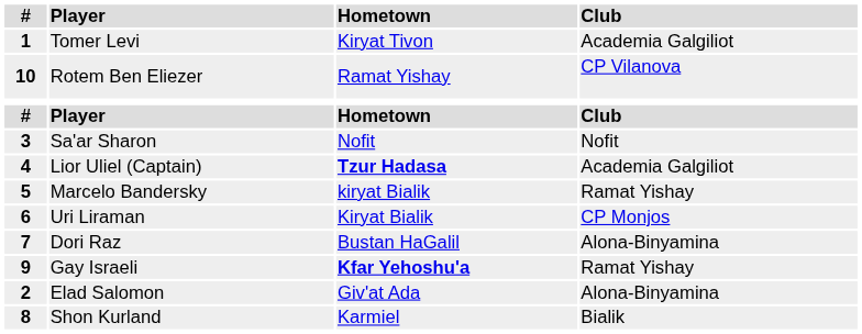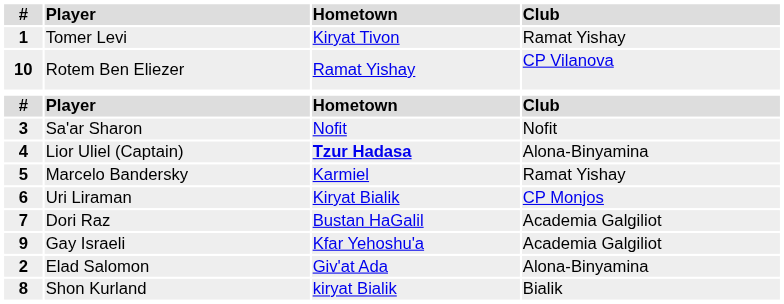 <table width=750>
 <tr>
 <th colspan=9></th>
 </tr>
 <tr bgcolor="#dddddd">
 <th width=5%>#</th>
 <td align=left!!width=35%><strong>Player</strong></td>
 <td align=center!!width=20%><strong>Hometown</strong></td>
 <td align=center!!width=35%><strong>Club</strong></td>
 </tr>
 <tr bgcolor="#eeeeee">
 <td align=center><strong>1</strong></td>
 <td>Tomer Levi</td>
 <td><a href='#'>Kiryat Tivon</a></td>
-<td>Academia Galgiliot</td>
+<td>Ramat Yishay</td>
 </tr>
 <tr bgcolor="#eeeeee">
 <td align=center><strong>10</strong></td>
 <td>Rotem Ben Eliezer</td>
 <td><a href='#'>Ramat Yishay</a></td>
 <td><a href='#'>CP Vilanova</a><br><br></td>
 </tr>
 <tr>
 <th colspan=9></th>
 </tr>
 <tr bgcolor="#dddddd">
 <th width=5%>#</th>
 <td align=left!!width=35%><strong>Player</strong></td>
 <td align=center!!width=20%><strong>Hometown</strong></td>
 <td align=center!!width=35%><strong>Club</strong></td>
 </tr>
 <tr bgcolor="#eeeeee">
 <td align=center><strong>3</strong></td>
 <td>Sa'ar Sharon</td>
 <td><a href='#'>Nofit</a></td>
 <td>Nofit</td>
 </tr>
 <tr bgcolor="#eeeeee">
 <td align=center><strong>4</strong></td>
 <td>Lior Uliel (Captain)</td>
 <td><strong><a href='#'>Tzur Hadasa</a></strong></td>
-<td>Academia Galgiliot</td>
+<td>Alona-Binyamina</td>
 </tr>
 <tr bgcolor="#eeeeee">
 <td align=center><strong>5</strong></td>
 <td>Marcelo Bandersky</td>
-<td><a href='#'>kiryat Bialik</a></td>
+<td><a href='#'>Karmiel</a></td>
 <td>Ramat Yishay</td>
 </tr>
 <tr bgcolor="#eeeeee">
 <td align=center><strong>6</strong></td>
 <td>Uri Liraman</td>
 <td><a href='#'>Kiryat Bialik</a></td>
 <td><a href='#'>CP Monjos</a></td>
 </tr>
 <tr bgcolor="#eeeeee">
 <td align=center><strong>7</strong></td>
 <td>Dori Raz</td>
 <td><a href='#'>Bustan HaGalil</a></td>
-<td>Alona-Binyamina</td>
+<td>Academia Galgiliot</td>
 </tr>
 <tr bgcolor="#eeeeee">
 <td align=center><strong>9</strong></td>
 <td>Gay Israeli</td>
-<td><strong><a href='#'>Kfar Yehoshu'a</a></strong></td>
-<td>Ramat Yishay</td>
+<td><a href='#'>Kfar Yehoshu'a</a></td>
+<td>Academia Galgiliot</td>
 </tr>
 <tr bgcolor="#eeeeee">
 <td align=center><strong>2</strong></td>
 <td>Elad Salomon</td>
 <td><a href='#'>Giv'at Ada</a></td>
 <td>Alona-Binyamina</td>
 </tr>
 <tr bgcolor="#eeeeee">
 <td align=center><strong>8</strong></td>
 <td>Shon Kurland</td>
-<td><a href='#'>Karmiel</a></td>
+<td><a href='#'>kiryat Bialik</a></td>
 <td>Bialik</td>
 </tr>
 </table>
